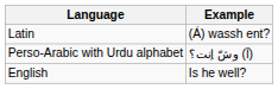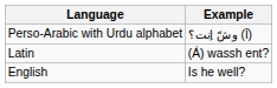 <table class="wikitable">
 <tr>
 <th>Language</th>
 <th>Example</th>
 </tr>
 <tr>
+<td>Perso-Arabic with Urdu alphabet</td>
+<td>آ) وشّ اِنت؟)</td>
+</tr>
+<tr>
 <td>Latin</td>
 <td>(Á) wassh ent?</td>
-</tr>
-<tr>
-<td>Perso-Arabic with Urdu alphabet</td>
-<td>آ) وشّ اِنت؟)</td>
 </tr>
 <tr>
 <td>English</td>
 <td>Is he well?</td>
 </tr>
 </table>
